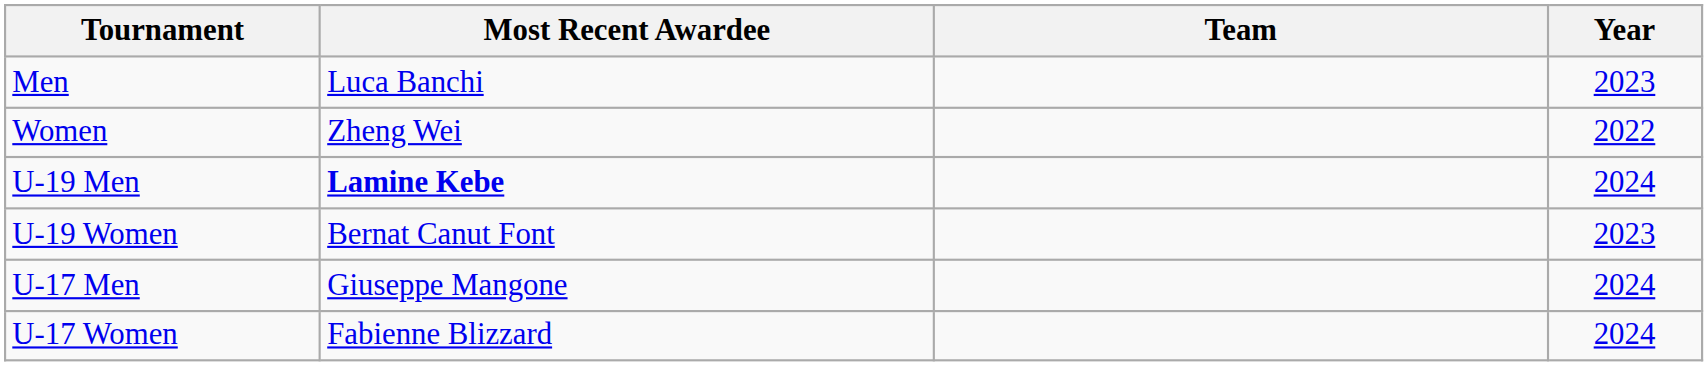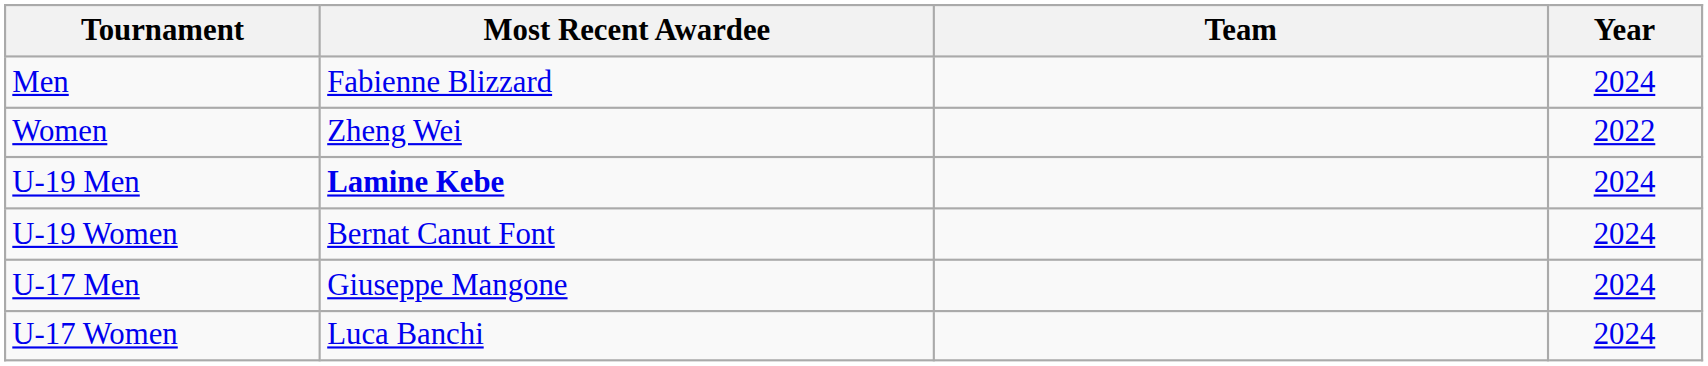 <table class="wikitable" style="width: 40%; font-size:90%">
 <tr>
 <th width=10%>Tournament</th>
 <th width=20%>Most Recent Awardee</th>
 <th width=20%>Team</th>
 <th width=5%>Year</th>
 </tr>
 <tr>
 <td><a href='#'>Men</a></td>
-<td> <a href='#'>Luca Banchi</a></td>
+<td> <a href='#'>Fabienne Blizzard</a></td>
 <td></td>
-<td align=center><a href='#'>2023</a></td>
+<td align=center><a href='#'>2024</a></td>
 </tr>
 <tr>
 <td><a href='#'>Women</a></td>
 <td> <a href='#'>Zheng Wei</a></td>
 <td></td>
 <td align=center><a href='#'>2022</a></td>
 </tr>
 <tr>
 <td><a href='#'>U-19 Men</a></td>
 <td><strong> <a href='#'>Lamine Kebe</a></strong></td>
 <td></td>
 <td align=center><a href='#'>2024</a></td>
 </tr>
 <tr>
 <td><a href='#'>U-19 Women</a></td>
 <td> <a href='#'>Bernat Canut Font</a></td>
 <td></td>
-<td align=center><a href='#'>2023</a></td>
+<td align=center><a href='#'>2024</a></td>
 </tr>
 <tr>
 <td><a href='#'>U-17 Men</a></td>
 <td> <a href='#'>Giuseppe Mangone</a></td>
 <td></td>
 <td align=center><a href='#'>2024</a></td>
 </tr>
 <tr>
 <td><a href='#'>U-17 Women</a></td>
-<td> <a href='#'>Fabienne Blizzard</a></td>
+<td> <a href='#'>Luca Banchi</a></td>
 <td></td>
 <td align=center><a href='#'>2024</a></td>
 </tr>
 </table>
